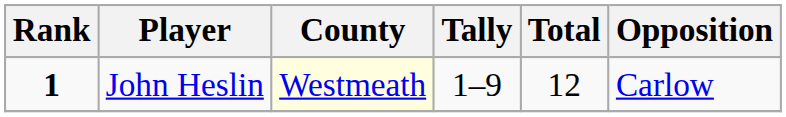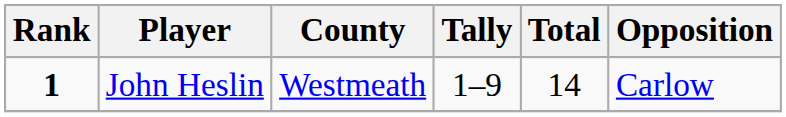 <table class="wikitable">
 <tr>
 <th>Rank</th>
 <th>Player</th>
 <th>County</th>
 <th class="unsortable">Tally</th>
 <th>Total</th>
 <th>Opposition</th>
 </tr>
 <tr>
 <td rowspan=1 align=center><strong>1</strong></td>
 <td><a href='#'>John Heslin</a></td>
-<td style="background: lightyellow;"> <a href='#'>Westmeath</a></td>
+<td> <a href='#'>Westmeath</a></td>
 <td align=center>1–9</td>
-<td align=center>12</td>
+<td align=center>14</td>
 <td> <a href='#'>Carlow</a></td>
 </tr>
 <tr>
 </tr>
 </table>
